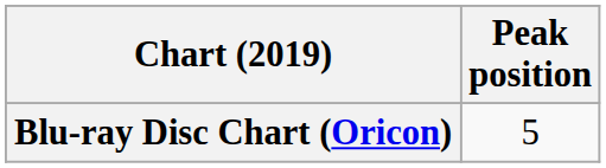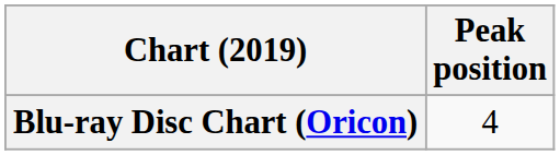 <table class="wikitable plainrowheaders" style="text-align:center">
 <tr>
 <th scope="col">Chart (2019)</th>
 <th scope="col">Peak<br> position</th>
 </tr>
 <tr>
 <th scope="row">Blu-ray Disc Chart (<a href='#'>Oricon</a>)</th>
-<td>5</td>
+<td>4</td>
 </tr>
 </table>
